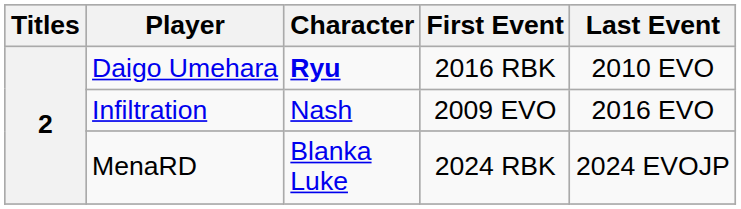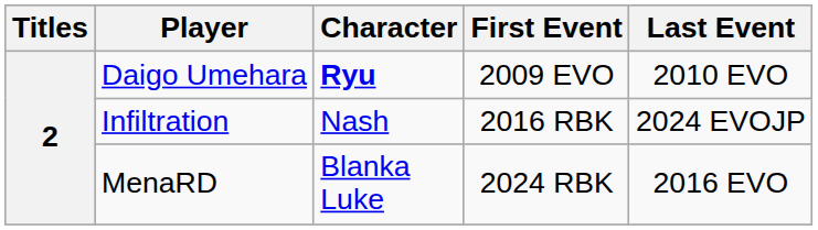 <table class="wikitable sortable">
 <tr>
 <th>Titles</th>
 <th>Player</th>
 <th>Character</th>
 <th>First Event</th>
 <th>Last Event</th>
 </tr>
 <tr>
 <th rowspan="3">2</th>
 <td><a href='#'>Daigo Umehara</a></td>
 <td><strong><a href='#'>Ryu</a></strong></td>
-<td align="center">2016 RBK</td>
+<td align="center">2009 EVO</td>
 <td align="center">2010 EVO</td>
 </tr>
 <tr>
 <td><a href='#'>Infiltration</a></td>
 <td><a href='#'>Nash</a></td>
-<td align="center">2009 EVO</td>
-<td align="center">2016 EVO</td>
+<td align="center">2016 RBK</td>
+<td align="center">2024 EVOJP</td>
 </tr>
 <tr>
 <td>MenaRD</td>
 <td><a href='#'>Blanka</a><br><a href='#'>Luke</a></td>
 <td align="center">2024 RBK</td>
-<td align="center">2024 EVOJP</td>
+<td align="center">2016 EVO</td>
 </tr>
 </table>
